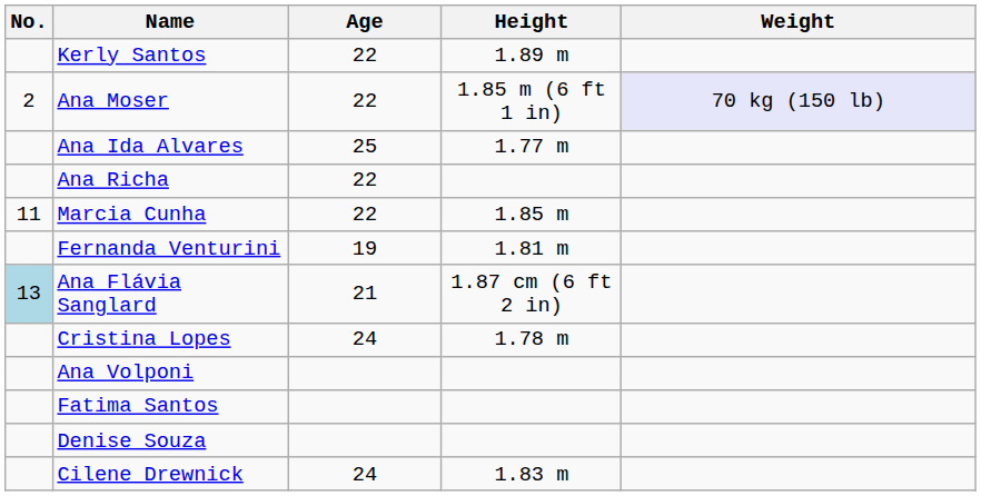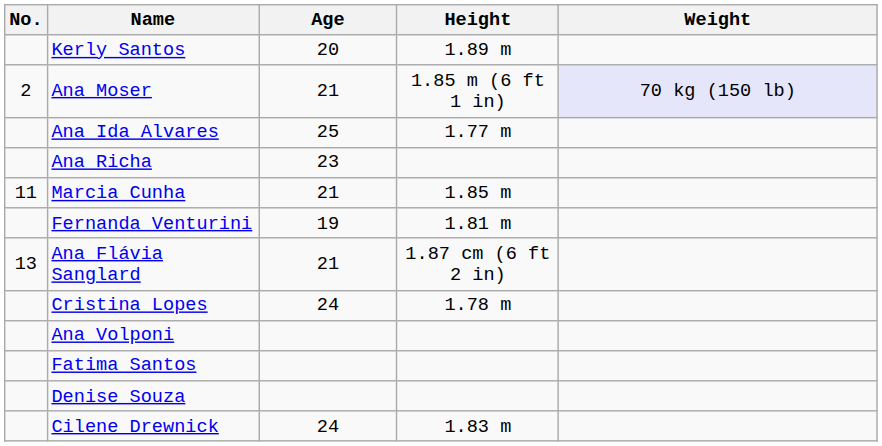 <table class="wikitable sortable" style="text-align:center;">
 <tr>
 <th>No.</th>
 <th style="width:12em">Name</th>
 <th style="width:8em">Age</th>
 <th style="width:9em">Height</th>
 <th style="width:19em">Weight</th>
 </tr>
 <tr>
 <td></td>
 <td align=left><a href='#'>Kerly Santos</a></td>
-<td>22</td>
+<td>20</td>
 <td>1.89 m</td>
 <td></td>
 </tr>
 <tr>
 <td>2</td>
 <td align=left><a href='#'>Ana Moser</a></td>
-<td>22</td>
+<td>21</td>
 <td>1.85 m (6 ft 1 in)</td>
 <td style="background: lavender;">70 kg (150 lb)</td>
 </tr>
 <tr>
 <td></td>
 <td align=left><a href='#'>Ana Ida Alvares</a></td>
 <td>25</td>
 <td>1.77 m</td>
 <td></td>
 </tr>
 <tr>
 <td></td>
 <td align=left><a href='#'>Ana Richa</a></td>
-<td>22</td>
+<td>23</td>
 <td></td>
 <td></td>
 </tr>
 <tr>
 <td>11</td>
 <td align=left><a href='#'>Marcia Cunha</a></td>
-<td>22</td>
+<td>21</td>
 <td>1.85 m</td>
 <td></td>
 </tr>
 <tr>
 <td></td>
 <td align=left><a href='#'>Fernanda Venturini</a></td>
 <td>19</td>
 <td>1.81 m</td>
 <td></td>
 </tr>
 <tr>
-<td style="background: lightblue;">13</td>
+<td>13</td>
 <td align=left><a href='#'>Ana Flávia Sanglard</a></td>
 <td>21</td>
 <td>1.87 cm (6 ft 2 in)</td>
 <td></td>
 </tr>
 <tr>
 <td></td>
 <td align=left><a href='#'>Cristina Lopes</a></td>
 <td>24</td>
 <td>1.78 m</td>
 <td></td>
 </tr>
 <tr>
 <td></td>
 <td align=left><a href='#'>Ana Volponi</a></td>
 <td></td>
 <td></td>
 <td></td>
 </tr>
 <tr>
 <td></td>
 <td align=left><a href='#'>Fatima Santos</a></td>
 <td></td>
 <td></td>
 <td></td>
 </tr>
 <tr>
 <td></td>
 <td align=left><a href='#'>Denise Souza</a></td>
 <td></td>
 <td></td>
 <td></td>
 </tr>
 <tr>
 <td></td>
 <td align=left><a href='#'>Cilene Drewnick</a></td>
 <td>24</td>
 <td>1.83 m</td>
 <td></td>
 </tr>
 </table>
